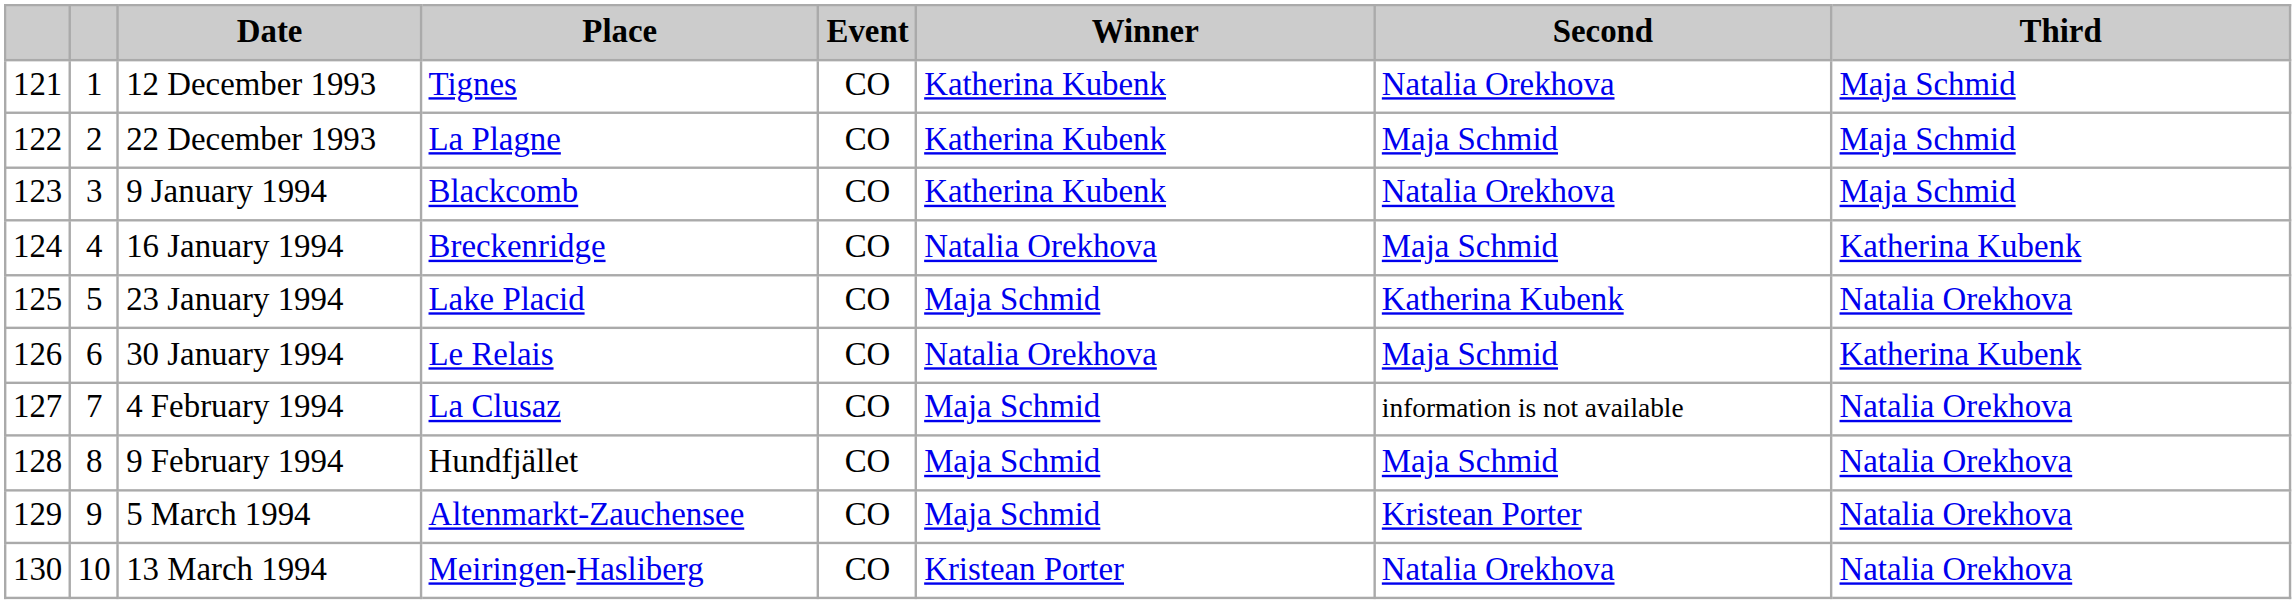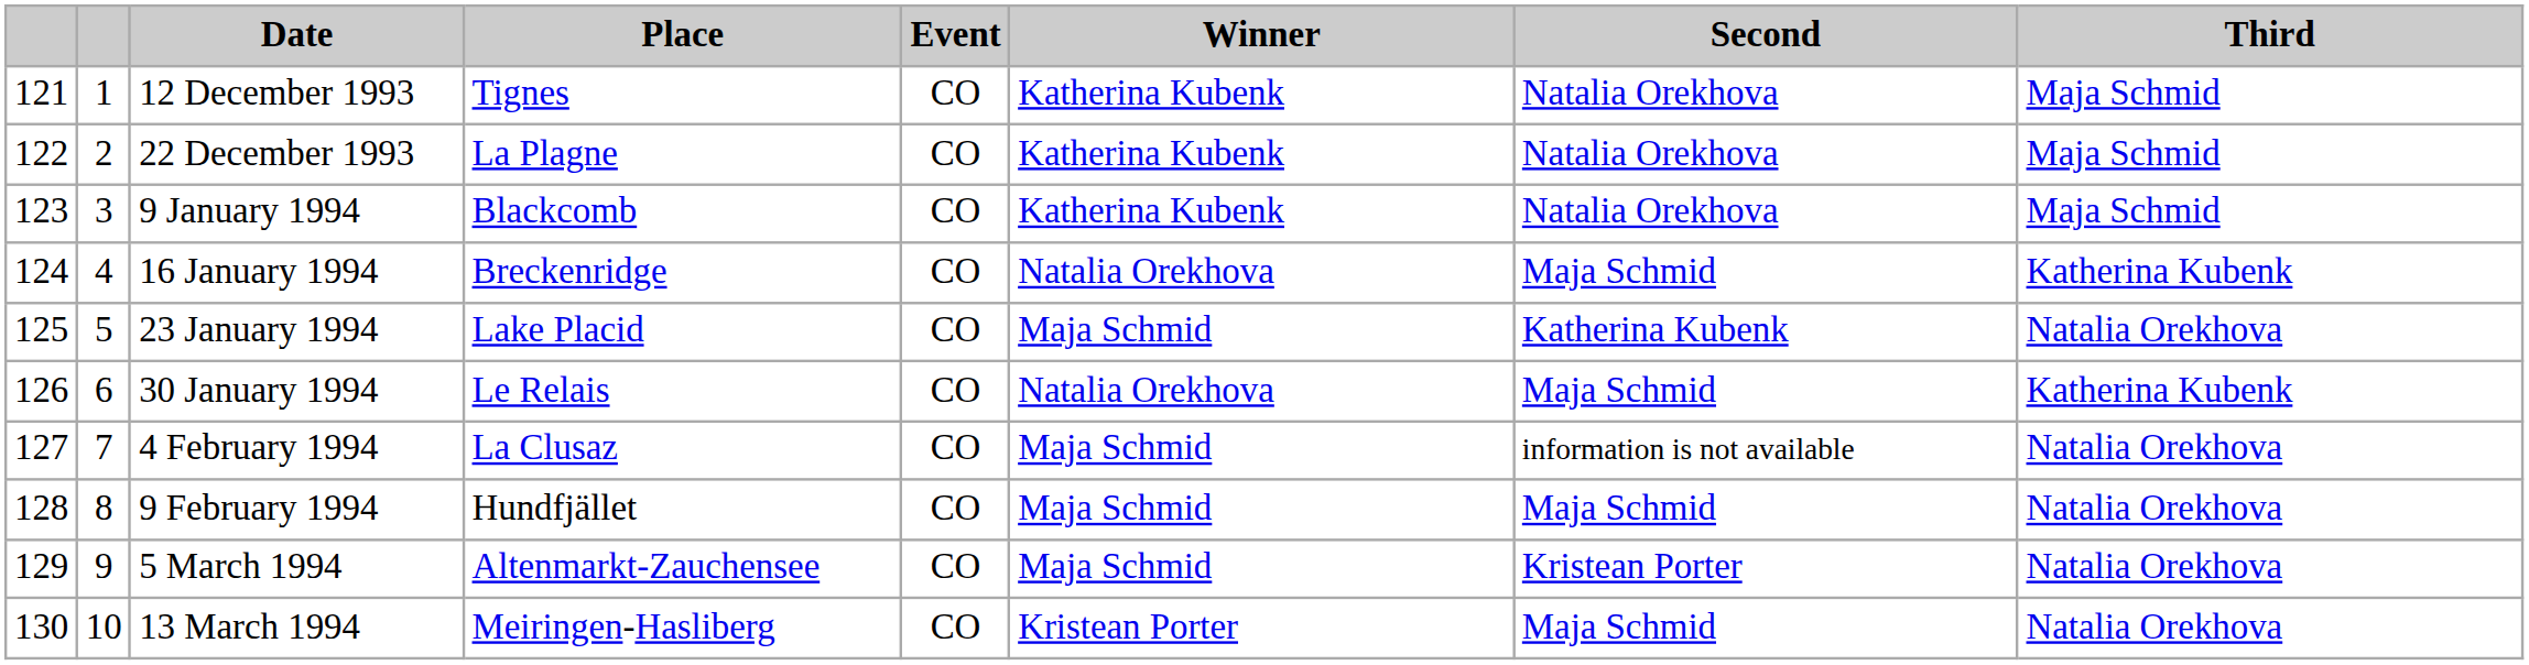 <table class="wikitable plainrowheaders" style="background:#fff; font-size:86%; line-height:16px; border:grey solid 1px; border-collapse:collapse;">
 <tr style="background:#ccc; text-align:center;">
 <th scope="col" style="background:#ccc; width=20 px;"></th>
 <th scope="col" style="background:#ccc; width=30 px;"></th>
 <th scope="col" style="background:#ccc; width:120px;">Date</th>
 <th scope="col" style="background:#ccc; width:160px;">Place</th>
 <th scope="col" style="background:#ccc; width:15px;">Event</th>
 <th scope="col" style="background:#ccc; width:185px;">Winner</th>
 <th scope="col" style="background:#ccc; width:185px;">Second</th>
 <th scope="col" style="background:#ccc; width:185px;">Third</th>
 </tr>
 <tr>
 <td align=center>121</td>
 <td align=center>1</td>
 <td>12 December 1993</td>
 <td> <a href='#'>Tignes</a></td>
 <td align=center>CO</td>
 <td> <a href='#'>Katherina Kubenk</a></td>
 <td> <a href='#'>Natalia Orekhova</a></td>
 <td> <a href='#'>Maja Schmid</a></td>
 </tr>
 <tr>
 <td align=center>122</td>
 <td align=center>2</td>
 <td>22 December 1993</td>
 <td> <a href='#'>La Plagne</a></td>
 <td align=center>CO</td>
 <td> <a href='#'>Katherina Kubenk</a></td>
-<td> <a href='#'>Maja Schmid</a></td>
+<td> <a href='#'>Natalia Orekhova</a></td>
 <td> <a href='#'>Maja Schmid</a></td>
 </tr>
 <tr>
 <td align=center>123</td>
 <td align=center>3</td>
 <td>9 January 1994</td>
 <td> <a href='#'>Blackcomb</a></td>
 <td align=center>CO</td>
 <td> <a href='#'>Katherina Kubenk</a></td>
 <td> <a href='#'>Natalia Orekhova</a></td>
 <td> <a href='#'>Maja Schmid</a></td>
 </tr>
 <tr>
 <td align=center>124</td>
 <td align=center>4</td>
 <td>16 January 1994</td>
 <td> <a href='#'>Breckenridge</a></td>
 <td align=center>CO</td>
 <td> <a href='#'>Natalia Orekhova</a></td>
 <td> <a href='#'>Maja Schmid</a></td>
 <td> <a href='#'>Katherina Kubenk</a></td>
 </tr>
 <tr>
 <td align=center>125</td>
 <td align=center>5</td>
 <td>23 January 1994</td>
 <td> <a href='#'>Lake Placid</a></td>
 <td align=center>CO</td>
 <td> <a href='#'>Maja Schmid</a></td>
 <td> <a href='#'>Katherina Kubenk</a></td>
 <td> <a href='#'>Natalia Orekhova</a></td>
 </tr>
 <tr>
 <td align=center>126</td>
 <td align=center>6</td>
 <td>30 January 1994</td>
 <td> <a href='#'>Le Relais</a></td>
 <td align=center>CO</td>
 <td> <a href='#'>Natalia Orekhova</a></td>
 <td> <a href='#'>Maja Schmid</a></td>
 <td> <a href='#'>Katherina Kubenk</a></td>
 </tr>
 <tr>
 <td align=center>127</td>
 <td align=center>7</td>
 <td>4 February 1994</td>
 <td> <a href='#'>La Clusaz</a></td>
 <td align=center>CO</td>
 <td> <a href='#'>Maja Schmid</a></td>
 <td> <small>information is not available</small></td>
 <td> <a href='#'>Natalia Orekhova</a></td>
 </tr>
 <tr>
 <td align=center>128</td>
 <td align=center>8</td>
 <td>9 February 1994</td>
 <td> Hundfjället</td>
 <td align=center>CO</td>
 <td> <a href='#'>Maja Schmid</a></td>
 <td> <a href='#'>Maja Schmid</a></td>
 <td> <a href='#'>Natalia Orekhova</a></td>
 </tr>
 <tr>
 <td align=center>129</td>
 <td align=center>9</td>
 <td>5 March 1994</td>
 <td> <a href='#'>Altenmarkt-Zauchensee</a></td>
 <td align=center>CO</td>
 <td> <a href='#'>Maja Schmid</a></td>
 <td> <a href='#'>Kristean Porter</a></td>
 <td> <a href='#'>Natalia Orekhova</a></td>
 </tr>
 <tr>
 <td align=center>130</td>
 <td align=center>10</td>
 <td>13 March 1994</td>
 <td> <a href='#'>Meiringen</a>-<a href='#'>Hasliberg</a></td>
 <td align=center>CO</td>
 <td> <a href='#'>Kristean Porter</a></td>
-<td> <a href='#'>Natalia Orekhova</a></td>
+<td> <a href='#'>Maja Schmid</a></td>
 <td> <a href='#'>Natalia Orekhova</a></td>
 </tr>
 </table>
